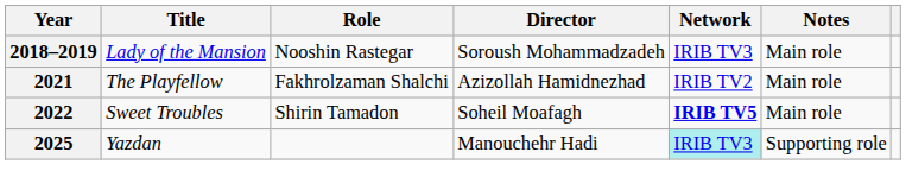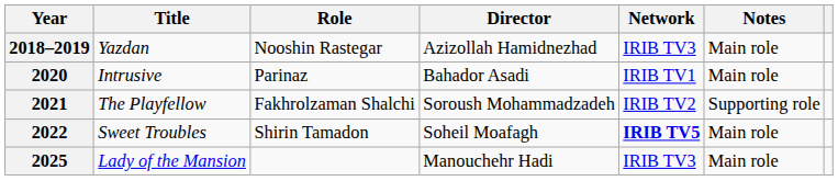 <table class="wikitable plainrowheaders sortable" style="font-size:100%">
 <tr>
 <th scope="col">Year</th>
 <th scope="col">Title</th>
 <th scope="col">Role</th>
 <th scope="col">Director</th>
 <th class="unsortable" scope="col">Network</th>
 <th scope="col">Notes</th>
 <th class="unsortable" scope="col"></th>
 </tr>
 <tr>
 <th scope="row">2018–2019</th>
-<td><em><a href='#'>Lady of the Mansion</a></em></td>
+<td><em>Yazdan</em></td>
 <td>Nooshin Rastegar</td>
-<td>Soroush Mohammadzadeh</td>
+<td>Azizollah Hamidnezhad</td>
 <td><a href='#'>IRIB TV3</a></td>
+<td>Main role</td>
+<td></td>
+</tr>
+<tr>
+<th scope="row">2020</th>
+<td><em>Intrusive</em></td>
+<td>Parinaz</td>
+<td>Bahador Asadi</td>
+<td><a href='#'>IRIB TV1</a></td>
 <td>Main role</td>
 <td></td>
 </tr>
 <tr>
 <th scope="row">2021</th>
 <td><em>The Playfellow</em></td>
 <td>Fakhrolzaman Shalchi</td>
-<td>Azizollah Hamidnezhad</td>
+<td>Soroush Mohammadzadeh</td>
 <td><a href='#'>IRIB TV2</a></td>
-<td>Main role</td>
+<td>Supporting role</td>
 <td></td>
 </tr>
 <tr>
 <th scope="row">2022</th>
 <td><em>Sweet Troubles</em></td>
 <td>Shirin Tamadon</td>
 <td>Soheil Moafagh</td>
 <td><strong><a href='#'>IRIB TV5</a></strong></td>
 <td>Main role</td>
 <td></td>
 </tr>
 <tr>
 <th scope=row>2025</th>
-<td><em>Yazdan</em></td>
+<td><em><a href='#'>Lady of the Mansion</a></em></td>
 <td></td>
 <td>Manouchehr Hadi</td>
-<td style="background: paleturquoise;"><a href='#'>IRIB TV3</a></td>
-<td>Supporting role</td>
+<td><a href='#'>IRIB TV3</a></td>
+<td>Main role</td>
 <td></td>
 </tr>
 </table>
